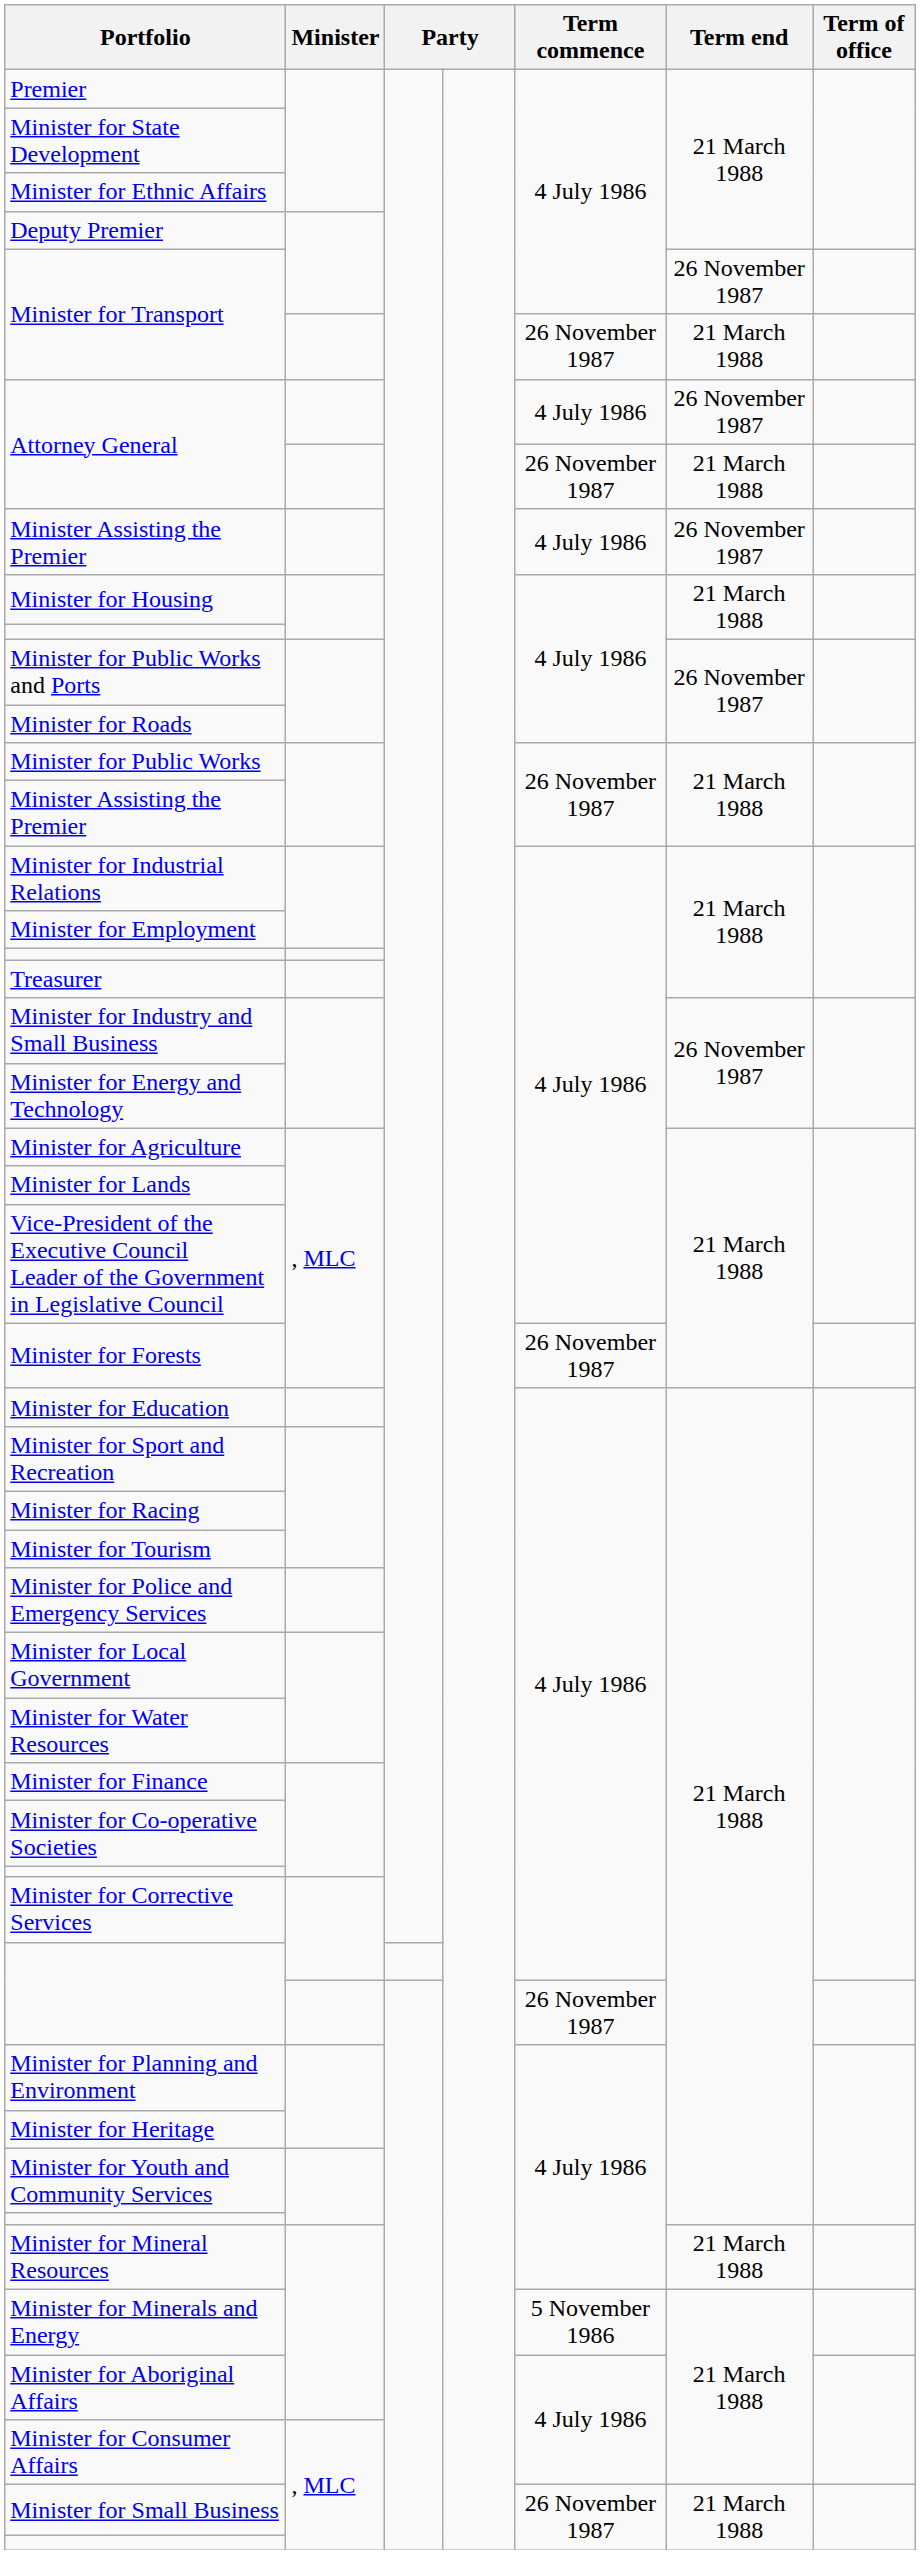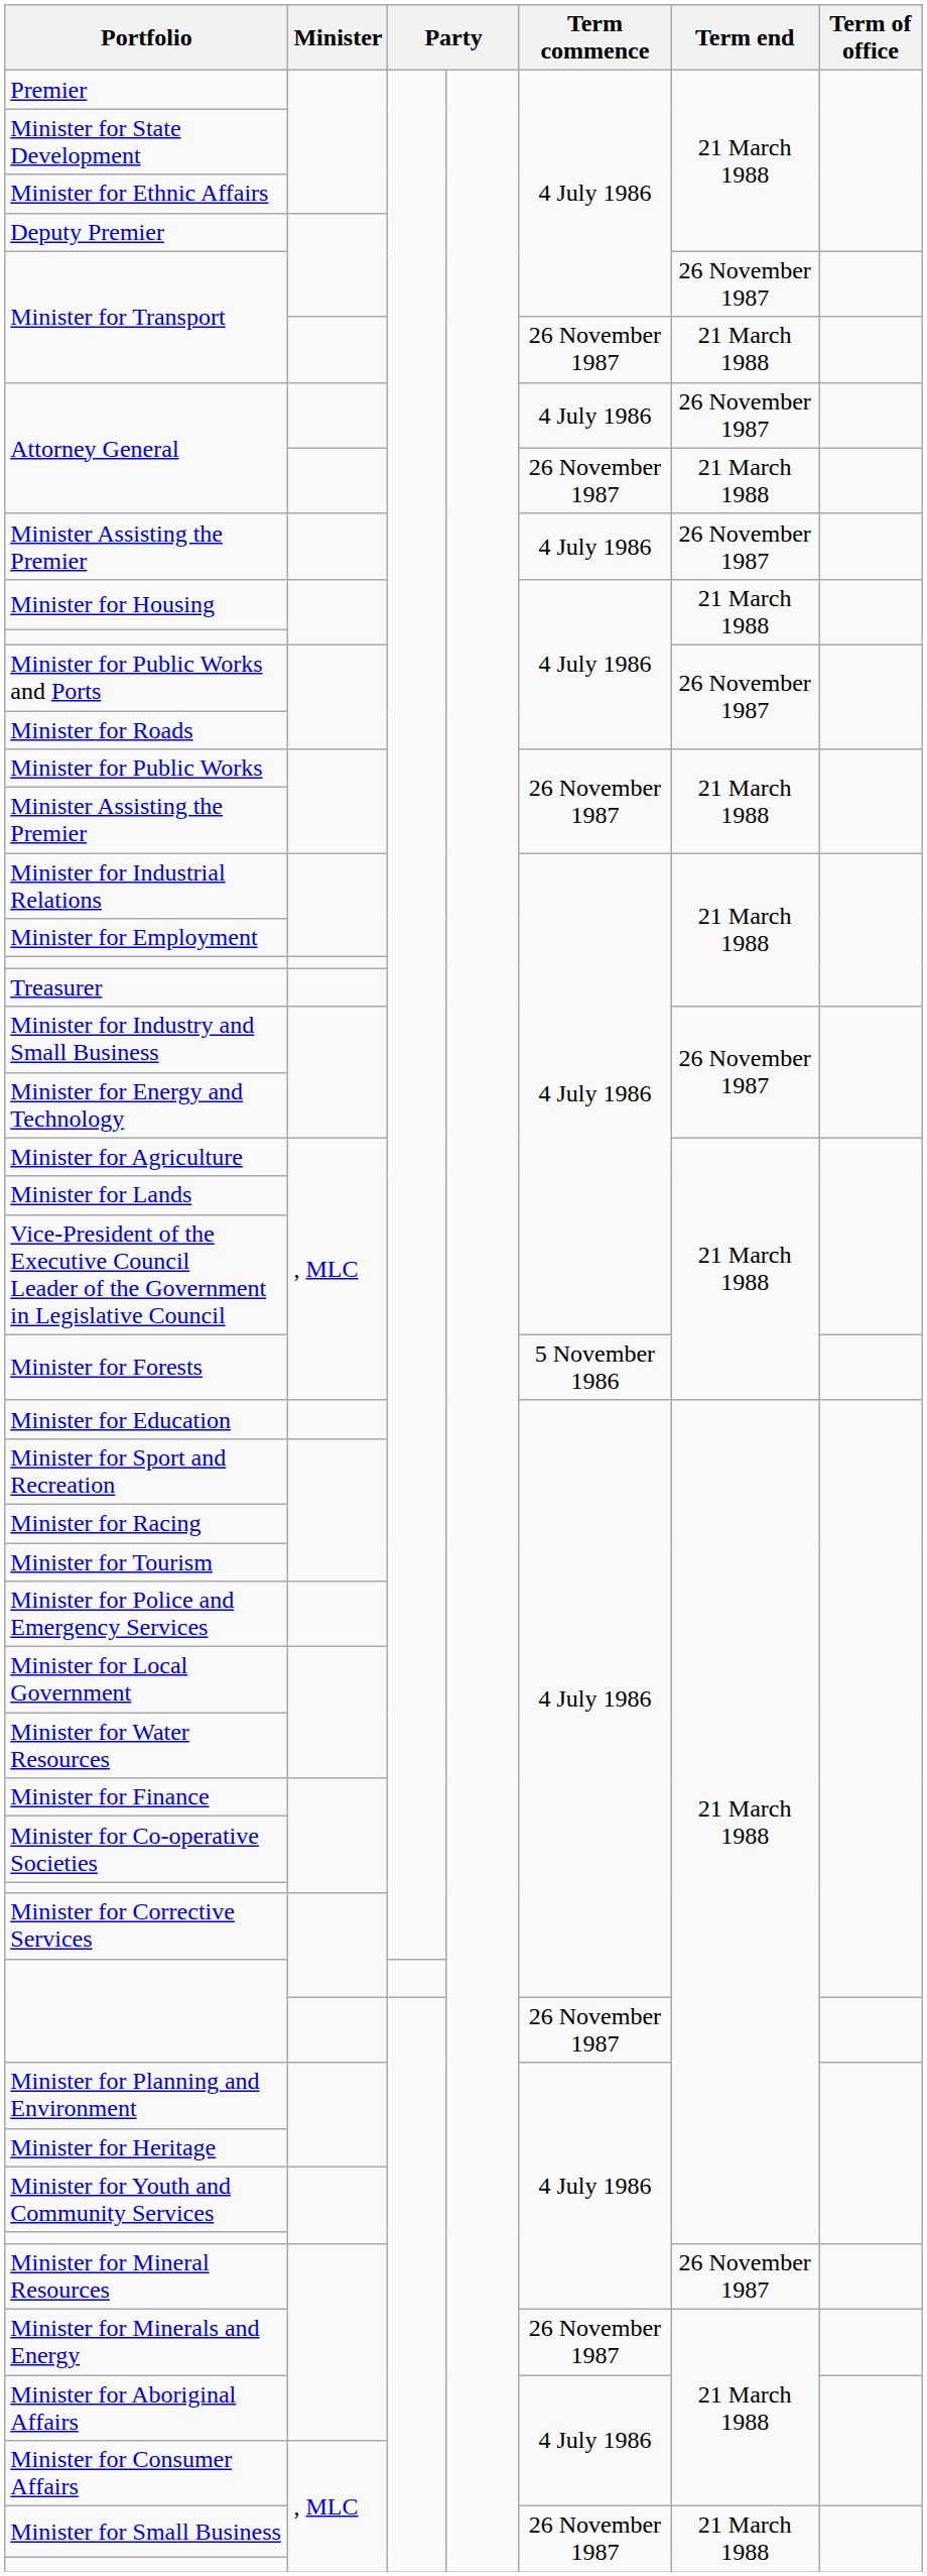 <table class="wikitable sortable">
 <tr>
 <th>Portfolio</th>
 <th>Minister</th>
 <th colspan=2>Party</th>
 <th>Term commence</th>
 <th>Term end</th>
 <th>Term of office</th>
 </tr>
 <tr>
 <td><a href='#'>Premier</a></td>
 <td rowspan=3></td>
 <td rowspan=36 > </td>
 <td rowspan=48 width=8%></td>
 <td rowspan=5 align=center>4 July 1986</td>
 <td rowspan=4 align=center>21 March 1988</td>
 <td rowspan=4 align=right></td>
 </tr>
 <tr>
 <td><a href='#'>Minister for State Development</a></td>
 </tr>
 <tr>
 <td><a href='#'>Minister for Ethnic Affairs</a></td>
 </tr>
 <tr>
 <td><a href='#'>Deputy Premier</a></td>
 <td rowspan=2></td>
 </tr>
 <tr>
 <td rowspan=2><a href='#'>Minister for Transport</a></td>
 <td align=center>26 November 1987</td>
 <td align=right></td>
 </tr>
 <tr>
 <td></td>
 <td align=center>26 November 1987</td>
 <td align=center>21 March 1988</td>
 <td align=right></td>
 </tr>
 <tr>
 <td rowspan=2><a href='#'>Attorney General</a></td>
 <td></td>
 <td align=center>4 July 1986</td>
 <td align=center>26 November 1987</td>
 <td align=right></td>
 </tr>
 <tr>
 <td></td>
 <td align=center>26 November 1987</td>
 <td align=center>21 March 1988</td>
 <td align=right></td>
 </tr>
 <tr>
 <td><a href='#'>Minister Assisting the Premier</a></td>
 <td></td>
 <td align=center>4 July 1986</td>
 <td align=center>26 November 1987</td>
 <td align=right></td>
 </tr>
 <tr>
 <td><a href='#'>Minister for Housing</a></td>
 <td rowspan=2></td>
 <td rowspan=4 align=center>4 July 1986</td>
 <td rowspan=2 align=center>21 March 1988</td>
 <td rowspan=2 align=right></td>
 </tr>
 <tr>
 <td></td>
 </tr>
 <tr>
 <td><a href='#'>Minister for Public Works</a> and <a href='#'>Ports</a></td>
 <td rowspan=2></td>
 <td rowspan=2 align=center>26 November 1987</td>
 <td rowspan=2 align=right></td>
 </tr>
 <tr>
 <td><a href='#'>Minister for Roads</a></td>
 </tr>
 <tr>
 <td><a href='#'>Minister for Public Works</a></td>
 <td rowspan=2></td>
 <td rowspan=2 align=center>26 November 1987</td>
 <td rowspan=2 align=center>21 March 1988</td>
 <td rowspan=2 align=right></td>
 </tr>
 <tr>
 <td><a href='#'>Minister Assisting the Premier</a></td>
 </tr>
 <tr>
 <td><a href='#'>Minister for Industrial Relations</a></td>
 <td rowspan=2></td>
 <td rowspan=9 align=center>4 July 1986</td>
 <td rowspan=4 align=center>21 March 1988</td>
 <td rowspan=4 align=right></td>
 </tr>
 <tr>
 <td><a href='#'>Minister for Employment</a></td>
 </tr>
 <tr>
 <td></td>
 <td></td>
 </tr>
 <tr>
 <td><a href='#'>Treasurer</a></td>
 <td></td>
 </tr>
 <tr>
 <td><a href='#'>Minister for Industry and Small Business</a></td>
 <td rowspan=2></td>
 <td rowspan=2 align=center>26 November 1987</td>
 <td rowspan=2 align=right></td>
 </tr>
 <tr>
 <td><a href='#'>Minister for Energy and Technology</a></td>
 </tr>
 <tr>
 <td><a href='#'>Minister for Agriculture</a></td>
 <td rowspan=4>, <a href='#'>MLC</a></td>
 <td rowspan=4 align=center>21 March 1988</td>
 <td rowspan=3 align=right></td>
 </tr>
 <tr>
 <td><a href='#'>Minister for Lands</a></td>
 </tr>
 <tr>
 <td><a href='#'>Vice-President of the Executive Council</a><br><a href='#'>Leader of the Government in Legislative Council</a></td>
 </tr>
 <tr>
 <td><a href='#'>Minister for Forests</a></td>
-<td align=center>26 November 1987</td>
+<td align=center>5 November 1986</td>
 <td align=right></td>
 </tr>
 <tr>
 <td><a href='#'>Minister for Education</a></td>
 <td></td>
 <td rowspan=12 align=center>4 July 1986</td>
 <td rowspan=17 align=center>21 March 1988</td>
 <td rowspan=12 align=right></td>
 </tr>
 <tr>
 <td><a href='#'>Minister for Sport and Recreation</a></td>
 <td rowspan=3></td>
 </tr>
 <tr>
 <td><a href='#'>Minister for Racing</a></td>
 </tr>
 <tr>
 <td><a href='#'>Minister for Tourism</a></td>
 </tr>
 <tr>
 <td><a href='#'>Minister for Police and Emergency Services</a></td>
 <td></td>
 </tr>
 <tr>
 <td><a href='#'>Minister for Local Government</a></td>
 <td rowspan=2></td>
 </tr>
 <tr>
 <td><a href='#'>Minister for Water Resources</a></td>
 </tr>
 <tr>
 <td><a href='#'>Minister for Finance</a></td>
 <td rowspan=3></td>
 </tr>
 <tr>
 <td><a href='#'>Minister for Co-operative Societies</a></td>
 </tr>
 <tr>
 <td></td>
 </tr>
 <tr>
 <td><a href='#'>Minister for Corrective Services</a></td>
 <td rowspan=2></td>
 </tr>
 <tr>
 <td rowspan=2></td>
 <td> </td>
 </tr>
 <tr>
 <td></td>
 <td rowspan=11 > </td>
 <td align=center>26 November 1987</td>
 <td align=right></td>
 </tr>
 <tr>
 <td><a href='#'>Minister for Planning and Environment</a></td>
 <td rowspan=2></td>
 <td rowspan=5 align=center>4 July 1986</td>
 <td rowspan=4 align=right></td>
 </tr>
 <tr>
 <td><a href='#'>Minister for Heritage</a></td>
 </tr>
 <tr>
 <td><a href='#'>Minister for Youth and Community Services</a></td>
 <td rowspan=2></td>
 </tr>
 <tr>
 <td></td>
 </tr>
 <tr>
 <td><a href='#'>Minister for Mineral Resources</a></td>
 <td rowspan=3></td>
-<td align=center>21 March 1988</td>
+<td align=center>26 November 1987</td>
 <td align=right></td>
 </tr>
 <tr>
 <td><a href='#'>Minister for Minerals and Energy</a></td>
-<td align=center>5 November 1986</td>
+<td align=center>26 November 1987</td>
 <td rowspan=3 align=center>21 March 1988</td>
 <td align=right></td>
 </tr>
 <tr>
 <td><a href='#'>Minister for Aboriginal Affairs</a></td>
 <td rowspan=2 align=center>4 July 1986</td>
 <td rowspan=2 align=right></td>
 </tr>
 <tr>
 <td><a href='#'>Minister for Consumer Affairs</a></td>
 <td rowspan=3>, <a href='#'>MLC</a></td>
 </tr>
 <tr>
 <td><a href='#'>Minister for Small Business</a></td>
 <td rowspan=2 align=center>26 November 1987</td>
 <td rowspan=2 align=center>21 March 1988</td>
 <td rowspan=2 align=right></td>
 </tr>
 <tr>
 <td></td>
 </tr>
 </table>
